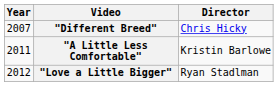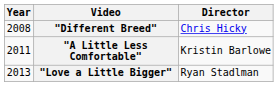 <table class="wikitable plainrowheaders">
 <tr>
 <th>Year</th>
 <th style="width:14em;">Video</th>
 <th>Director</th>
 </tr>
 <tr>
-<td>2007</td>
+<td>2008</td>
 <th scope="row">"Different Breed"</th>
 <td><a href='#'>Chris Hicky</a></td>
 </tr>
 <tr>
 <td>2011</td>
 <th scope="row">"A Little Less Comfortable"</th>
 <td>Kristin Barlowe</td>
 </tr>
 <tr>
-<td>2012</td>
+<td>2013</td>
 <th scope="row">"Love a Little Bigger"</th>
 <td>Ryan Stadlman</td>
 </tr>
 </table>
